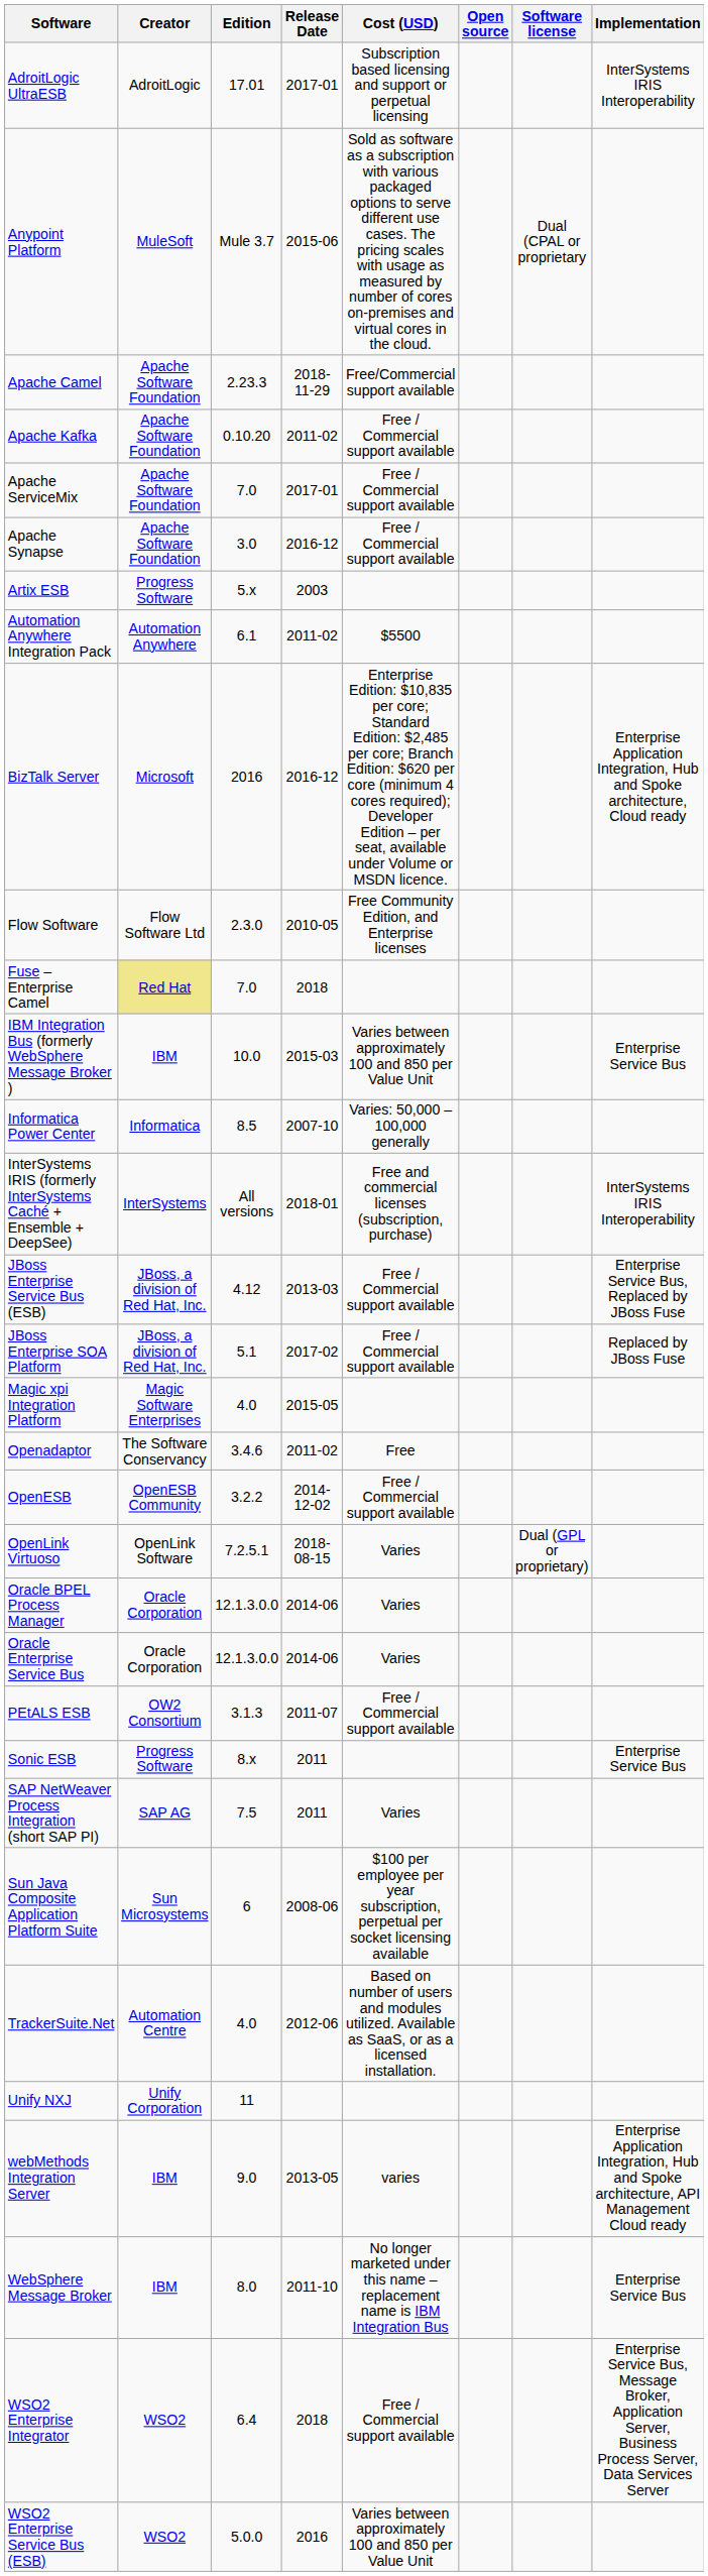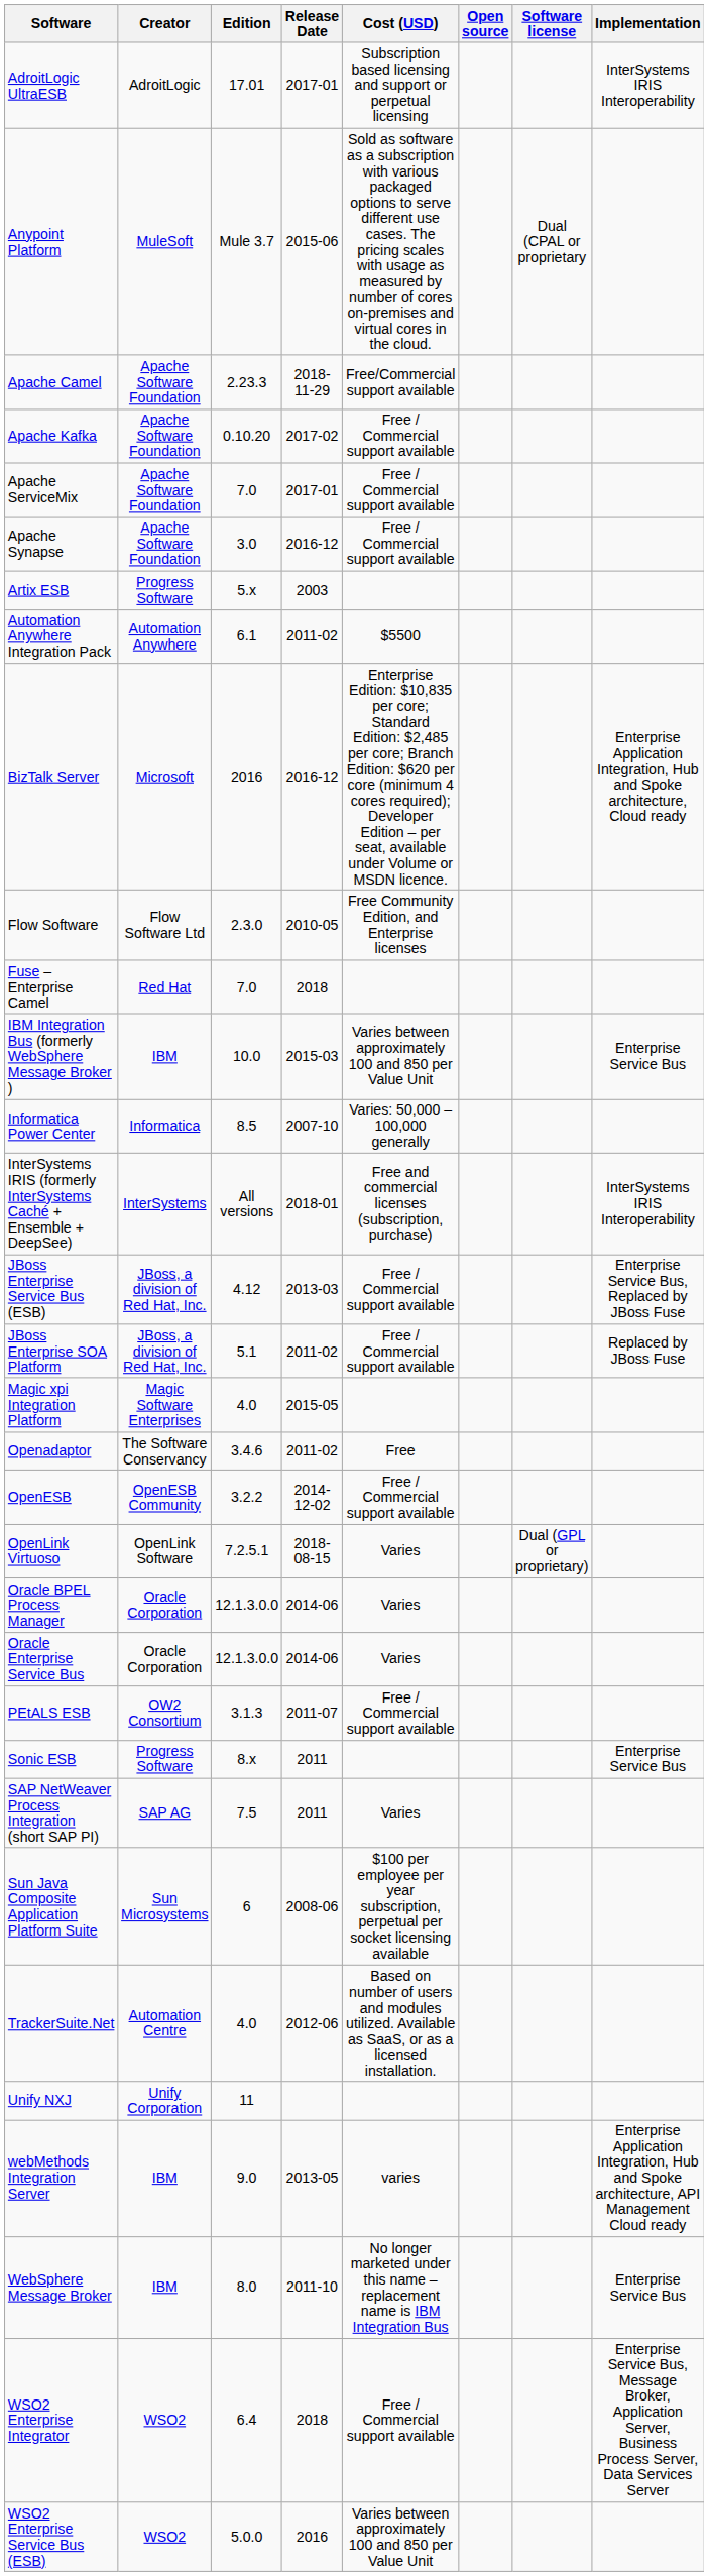 <table class="sortable wikitable" style="font-size: 85%; text-align: center; width: auto; margin: auto auto;">
 <tr>
 <th style="width:18em">Software</th>
 <th>Creator</th>
 <th>Edition</th>
 <th>Release Date</th>
 <th>Cost (<a href='#'>USD</a>)</th>
 <th><a href='#'>Open source</a></th>
 <th><a href='#'>Software license</a></th>
 <th>Implementation</th>
 </tr>
 <tr>
 <td style="text-align: left"><a href='#'>AdroitLogic UltraESB</a></td>
 <td>AdroitLogic</td>
 <td>17.01</td>
 <td>2017-01</td>
 <td>Subscription based licensing and support or perpetual licensing</td>
 <td></td>
 <td></td>
 <td>InterSystems IRIS Interoperability</td>
 </tr>
 <tr>
 <td style="text-align: left"><a href='#'>Anypoint Platform</a></td>
 <td><a href='#'>MuleSoft</a></td>
 <td>Mule 3.7</td>
 <td>2015-06</td>
 <td>Sold as software as a subscription with various packaged options to serve different use cases. The pricing scales with usage as measured by number of cores on-premises and virtual cores in the cloud.</td>
 <td></td>
 <td>Dual (CPAL or proprietary</td>
 <td></td>
 </tr>
 <tr>
 <td style="text-align: left"><a href='#'>Apache Camel</a></td>
 <td><a href='#'>Apache Software Foundation</a></td>
 <td>2.23.3</td>
 <td>2018-11-29</td>
 <td>Free/Commercial support available</td>
 <td></td>
 <td></td>
 <td></td>
 </tr>
 <tr>
 <td style="text-align: left"><a href='#'>Apache Kafka</a></td>
 <td><a href='#'>Apache Software Foundation</a></td>
 <td>0.10.20</td>
-<td>2011-02</td>
+<td>2017-02</td>
 <td>Free / Commercial support available</td>
 <td></td>
 <td></td>
 <td></td>
 </tr>
 <tr>
 <td style="text-align: left">Apache ServiceMix</td>
 <td><a href='#'>Apache Software Foundation</a></td>
 <td>7.0</td>
 <td>2017-01</td>
 <td>Free / Commercial support available</td>
 <td></td>
 <td></td>
 <td></td>
 </tr>
 <tr>
 <td style="text-align: left">Apache Synapse</td>
 <td><a href='#'>Apache Software Foundation</a></td>
 <td>3.0</td>
 <td>2016-12</td>
 <td>Free / Commercial support available</td>
 <td></td>
 <td></td>
 <td></td>
 </tr>
 <tr>
 <td style="text-align: left"><a href='#'>Artix ESB</a></td>
 <td><a href='#'>Progress Software</a></td>
 <td>5.x</td>
 <td>2003</td>
 <td></td>
 <td></td>
 <td></td>
 <td></td>
 </tr>
 <tr>
 <td style="text-align: left"><a href='#'>Automation Anywhere</a> Integration Pack</td>
 <td><a href='#'>Automation Anywhere</a></td>
 <td>6.1</td>
 <td>2011-02</td>
 <td>$5500</td>
 <td></td>
 <td></td>
 </tr>
 <tr>
 <td style="text-align: left"><a href='#'>BizTalk Server</a></td>
 <td><a href='#'>Microsoft</a></td>
 <td>2016</td>
 <td>2016-12</td>
 <td>Enterprise Edition: $10,835 per core; Standard Edition: $2,485 per core; Branch Edition: $620 per core (minimum 4 cores required); Developer Edition – per seat, available under Volume or MSDN licence.</td>
 <td></td>
 <td></td>
 <td>Enterprise Application Integration, Hub and Spoke architecture, Cloud ready</td>
 </tr>
 <tr>
 <td style="text-align: left">Flow Software</td>
 <td>Flow Software Ltd</td>
 <td>2.3.0</td>
 <td>2010-05</td>
 <td>Free Community Edition, and Enterprise licenses</td>
 <td></td>
 <td></td>
 <td></td>
 </tr>
 <tr>
 <td style="text-align: left"><a href='#'>Fuse</a> – Enterprise Camel</td>
-<td style="background: khaki;"><a href='#'>Red Hat</a></td>
+<td><a href='#'>Red Hat</a></td>
 <td>7.0</td>
 <td>2018</td>
 <td></td>
 <td></td>
 <td></td>
 </tr>
 <tr>
 <td style="text-align: left"> <a href='#'>IBM Integration Bus</a> (formerly <a href='#'>WebSphere Message Broker</a> )</td>
 <td><a href='#'>IBM</a></td>
 <td>10.0</td>
 <td>2015-03</td>
 <td>Varies between approximately 100 and 850 per Value Unit</td>
 <td></td>
 <td></td>
 <td>Enterprise Service Bus</td>
 </tr>
 <tr>
 <td style="text-align: left"><a href='#'>Informatica Power Center</a></td>
 <td><a href='#'>Informatica</a></td>
 <td>8.5</td>
 <td>2007-10</td>
 <td>Varies: 50,000 – 100,000 generally</td>
 <td></td>
 <td></td>
 <td></td>
 </tr>
 <tr>
 <td style="text-align: left">InterSystems IRIS (formerly <a href='#'>InterSystems Caché</a> + Ensemble + DeepSee)</td>
 <td><a href='#'>InterSystems</a></td>
 <td>All versions</td>
 <td>2018-01</td>
 <td>Free and commercial licenses (subscription, purchase)</td>
 <td></td>
 <td></td>
 <td>InterSystems IRIS Interoperability</td>
 </tr>
 <tr>
 <td style="text-align: left"><a href='#'>JBoss Enterprise Service Bus</a> (ESB)</td>
 <td><a href='#'>JBoss, a division of Red Hat, Inc.</a></td>
 <td>4.12</td>
 <td>2013-03</td>
 <td>Free / Commercial support available</td>
 <td></td>
 <td></td>
 <td>Enterprise Service Bus, Replaced by JBoss Fuse</td>
 </tr>
 <tr>
 <td style="text-align: left"><a href='#'>JBoss Enterprise SOA Platform</a></td>
 <td><a href='#'>JBoss, a division of Red Hat, Inc.</a></td>
 <td>5.1</td>
-<td>2017-02</td>
+<td>2011-02</td>
 <td>Free / Commercial support available</td>
 <td></td>
 <td></td>
 <td>Replaced by JBoss Fuse</td>
 </tr>
 <tr>
 <td style="text-align: left"><a href='#'>Magic xpi Integration Platform</a></td>
 <td><a href='#'>Magic Software Enterprises</a></td>
 <td>4.0</td>
 <td>2015-05</td>
 <td></td>
 <td></td>
 <td></td>
 <td></td>
 </tr>
 <tr>
 <td style="text-align: left"><a href='#'>Openadaptor</a></td>
 <td>The Software Conservancy</td>
 <td>3.4.6</td>
 <td>2011-02</td>
 <td>Free</td>
 <td></td>
 <td></td>
 <td></td>
 </tr>
 <tr>
 <td style="text-align: left"><a href='#'>OpenESB</a></td>
 <td><a href='#'>OpenESB Community</a></td>
 <td>3.2.2</td>
 <td>2014-12-02</td>
 <td>Free / Commercial support available</td>
 <td></td>
 <td></td>
 <td></td>
 </tr>
 <tr>
 <td style="text-align: left"><a href='#'>OpenLink Virtuoso</a></td>
 <td>OpenLink Software</td>
 <td>7.2.5.1</td>
 <td>2018-08-15</td>
 <td>Varies</td>
 <td></td>
 <td>Dual (<a href='#'>GPL</a> or proprietary)</td>
 <td></td>
 </tr>
 <tr>
 <td style="text-align: left"><a href='#'>Oracle BPEL Process Manager</a></td>
 <td><a href='#'>Oracle Corporation</a></td>
 <td>12.1.3.0.0</td>
 <td>2014-06</td>
 <td>Varies</td>
 <td></td>
 <td></td>
 <td></td>
 </tr>
 <tr>
 <td style="text-align: left"><a href='#'>Oracle Enterprise Service Bus</a></td>
 <td>Oracle Corporation</td>
 <td>12.1.3.0.0</td>
 <td>2014-06</td>
 <td>Varies</td>
 <td></td>
 <td></td>
 <td></td>
 </tr>
 <tr>
 <td style="text-align: left"><a href='#'>PEtALS ESB</a></td>
 <td><a href='#'>OW2 Consortium</a></td>
 <td>3.1.3</td>
 <td>2011-07</td>
 <td>Free / Commercial support available</td>
 <td></td>
 <td></td>
 </tr>
 <tr>
 <td style="text-align: left"><a href='#'>Sonic ESB</a></td>
 <td><a href='#'>Progress Software</a></td>
 <td>8.x</td>
 <td>2011</td>
 <td></td>
 <td></td>
 <td></td>
 <td>Enterprise Service Bus</td>
 </tr>
 <tr>
 <td style="text-align: left"><a href='#'>SAP NetWeaver Process Integration</a> (short SAP PI)</td>
 <td><a href='#'>SAP AG</a></td>
 <td>7.5</td>
 <td>2011</td>
 <td>Varies</td>
 <td></td>
 <td></td>
 </tr>
 <tr>
 <td style="text-align: left"><a href='#'>Sun Java Composite Application Platform Suite</a></td>
 <td><a href='#'>Sun Microsystems</a></td>
 <td>6</td>
 <td>2008-06</td>
 <td>$100 per employee per year subscription, perpetual per socket licensing available</td>
 <td></td>
 <td></td>
 <td></td>
 </tr>
 <tr>
 <td style="text-align: left"><a href='#'>TrackerSuite.Net</a></td>
 <td><a href='#'>Automation Centre</a></td>
 <td>4.0</td>
 <td>2012-06</td>
 <td>Based on number of users and modules utilized. Available as SaaS, or as a licensed installation.</td>
 <td></td>
 <td></td>
 <td></td>
 </tr>
 <tr>
 <td style="text-align: left"><a href='#'>Unify NXJ</a></td>
 <td><a href='#'>Unify Corporation</a></td>
 <td>11</td>
 <td></td>
 <td></td>
 <td></td>
 <td></td>
 </tr>
 <tr>
 <td style="text-align: left"><a href='#'>webMethods Integration Server</a></td>
 <td><a href='#'>IBM</a></td>
 <td>9.0</td>
 <td>2013-05</td>
 <td>varies</td>
 <td></td>
 <td></td>
 <td>Enterprise Application Integration, Hub and Spoke architecture, API Management Cloud ready</td>
 </tr>
 <tr>
 <td style="text-align: left"><a href='#'>WebSphere Message Broker</a></td>
 <td><a href='#'>IBM</a></td>
 <td>8.0</td>
 <td>2011-10</td>
 <td>No longer marketed under this name – replacement name is <a href='#'>IBM Integration Bus</a></td>
 <td></td>
 <td></td>
 <td>Enterprise Service Bus</td>
 </tr>
 <tr>
 <td style="text-align: left"><a href='#'>WSO2 Enterprise Integrator</a></td>
 <td><a href='#'>WSO2</a></td>
 <td>6.4</td>
 <td>2018</td>
 <td>Free / Commercial support available</td>
 <td></td>
 <td></td>
 <td>Enterprise Service Bus, Message Broker, Application Server, Business Process Server, Data Services Server</td>
 </tr>
 <tr>
 <td style="text-align: left"><a href='#'>WSO2 Enterprise Service Bus (ESB)</a></td>
 <td><a href='#'>WSO2</a></td>
 <td>5.0.0</td>
 <td>2016</td>
 <td>Varies between approximately 100 and 850 per Value Unit</td>
 <td></td>
 <td></td>
 <td></td>
 </tr>
 </table>
